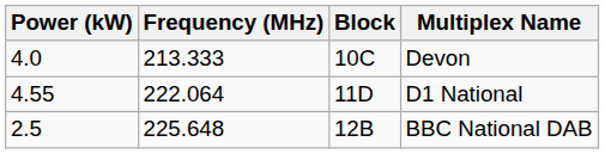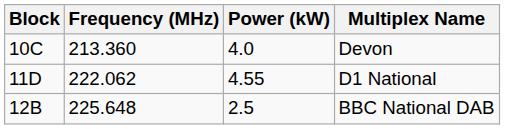 <table class="wikitable sortable">
 <tr>
+<th>Block</th>
+<th>Frequency (MHz)</th>
 <th>Power (kW)</th>
-<th>Frequency (MHz)</th>
-<th>Block</th>
 <th>Multiplex Name</th>
 </tr>
 <tr>
+<td>10C</td>
+<td>213.360</td>
 <td>4.0</td>
-<td>213.333</td>
-<td>10C</td>
 <td>Devon</td>
 </tr>
 <tr>
+<td>11D</td>
+<td>222.062</td>
 <td>4.55</td>
-<td>222.064</td>
-<td>11D</td>
 <td>D1 National</td>
 </tr>
 <tr>
+<td>12B</td>
+<td>225.648</td>
 <td>2.5</td>
-<td>225.648</td>
-<td>12B</td>
 <td>BBC National DAB</td>
 </tr>
 </table>
